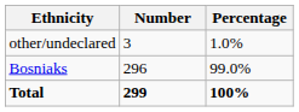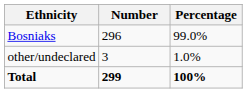 <table class="wikitable">
 <tr>
 <th width="100px">Ethnicity</th>
 <th width="80px">Number</th>
 <th width="80px">Percentage</th>
 </tr>
 <tr>
+<td><a href='#'>Bosniaks</a></td>
+<td>296</td>
+<td>99.0%</td>
+</tr>
+<tr>
 <td>other/undeclared</td>
 <td>3</td>
 <td>1.0%</td>
-</tr>
-<tr>
-<td><a href='#'>Bosniaks</a></td>
-<td>296</td>
-<td>99.0%</td>
 </tr>
 <tr>
 <td><strong>Total</strong></td>
 <td><strong>299</strong></td>
 <td><strong>100%</strong></td>
 </tr>
 </table>
